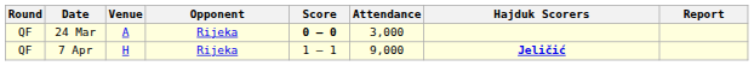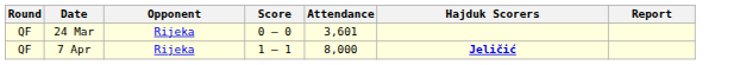 <table class="wikitable sortable" style="text-align: center; font-size:95%;">
 <tr>
 <th width="30">Round</th>
 <th width="60">Date</th>
-<th width="20">Venue</th>
 <th width="150">Opponent</th>
 <th width="60">Score</th>
 <th width="40">Attendance</th>
 <th width="250">Hajduk Scorers</th>
 <th width="90" class="unsortable">Report</th>
 </tr>
 <tr bgcolor="#ffffdd">
 <td>QF</td>
 <td>24 Mar</td>
-<td><a href='#'>A</a></td>
 <td><a href='#'>Rijeka</a></td>
-<td><strong>0 – 0</strong></td>
-<td>3,000</td>
+<td>0 – 0</td>
+<td>3,601</td>
 <td></td>
 <td></td>
 </tr>
 <tr bgcolor="#ffffdd">
 <td>QF</td>
 <td>7 Apr</td>
-<td><a href='#'>H</a></td>
 <td><a href='#'>Rijeka</a></td>
 <td>1 – 1</td>
-<td>9,000</td>
+<td>8,000</td>
 <td><strong><a href='#'>Jeličić</a></strong></td>
 <td></td>
 </tr>
 </table>
